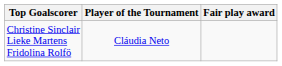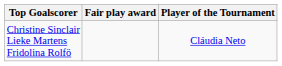 <table class=wikitable style="margin:auto; text-align:center">
 <tr>
 <th>Top Goalscorer</th>
+<th>Fair play award</th>
 <th>Player of the Tournament</th>
-<th>Fair play award</th>
 </tr>
 <tr>
 <td align=left> <a href='#'>Christine Sinclair</a><br> <a href='#'>Lieke Martens</a><br> <a href='#'>Fridolina Rolfö</a></td>
+<td></td>
 <td> <a href='#'>Cláudia Neto</a></td>
-<td></td>
 </tr>
 </table>
